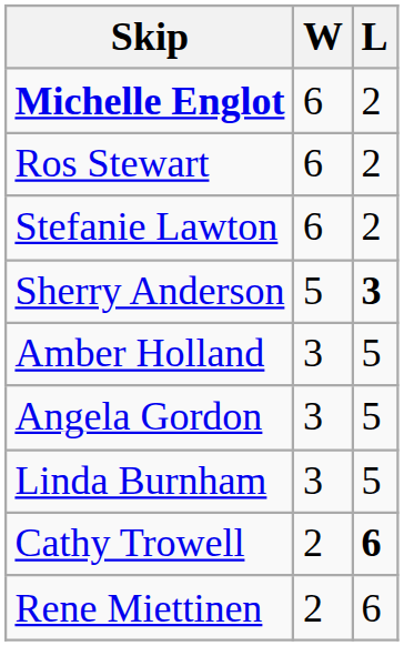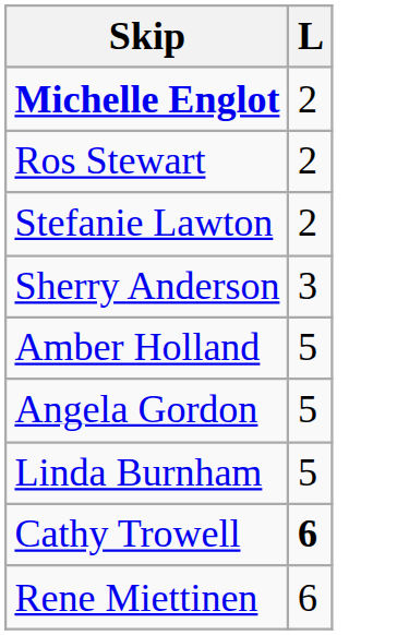 <table class="wikitable">
 <tr>
 <th>Skip</th>
-<th>W</th>
 <th>L</th>
 </tr>
 <tr>
 <td><strong><a href='#'>Michelle Englot</a></strong></td>
-<td>6</td>
 <td>2</td>
 </tr>
 <tr>
 <td><a href='#'>Ros Stewart</a></td>
-<td>6</td>
 <td>2</td>
 </tr>
 <tr>
 <td><a href='#'>Stefanie Lawton</a></td>
-<td>6</td>
 <td>2</td>
 </tr>
 <tr>
 <td><a href='#'>Sherry Anderson</a></td>
-<td>5</td>
-<td><strong>3</strong></td>
+<td>3</td>
 </tr>
 <tr>
 <td><a href='#'>Amber Holland</a></td>
-<td>3</td>
 <td>5</td>
 </tr>
 <tr>
 <td><a href='#'>Angela Gordon</a></td>
-<td>3</td>
 <td>5</td>
 </tr>
 <tr>
 <td><a href='#'>Linda Burnham</a></td>
-<td>3</td>
 <td>5</td>
 </tr>
 <tr>
 <td><a href='#'>Cathy Trowell</a></td>
-<td>2</td>
 <td><strong>6</strong></td>
 </tr>
 <tr>
 <td><a href='#'>Rene Miettinen</a></td>
-<td>2</td>
 <td>6</td>
 </tr>
 </table>
